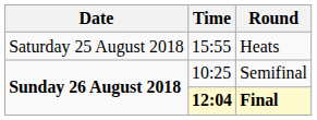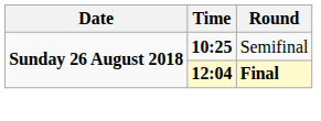 <table class="wikitable">
 <tr>
 <th>Date</th>
 <th>Time</th>
 <th>Round</th>
 </tr>
 <tr>
-<td>Saturday 25 August 2018</td>
-<td>15:55</td>
-<td>Heats</td>
-</tr>
-<tr>
 <td rowspan=2><strong>Sunday 26 August 2018</strong></td>
-<td>10:25</td>
+<td><strong>10:25</strong></td>
 <td>Semifinal</td>
 </tr>
 <tr>
 <td style=background:lemonchiffon><strong>12:04</strong></td>
 <td style=background:lemonchiffon><strong>Final</strong></td>
 </tr>
 </table>
